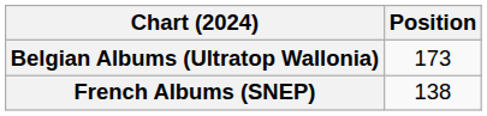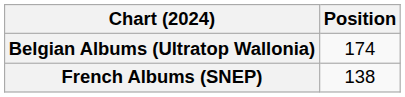 <table class="wikitable sortable plainrowheaders" style="text-align:center">
 <tr>
 <th scope="col">Chart (2024)</th>
 <th scope="col">Position</th>
 </tr>
 <tr>
 <th scope="row">Belgian Albums (Ultratop Wallonia)</th>
-<td>173</td>
+<td>174</td>
 </tr>
 <tr>
 <th scope="row">French Albums (SNEP)</th>
 <td>138</td>
 </tr>
 </table>
